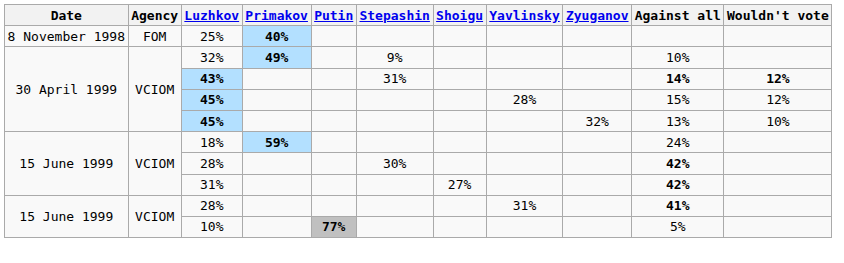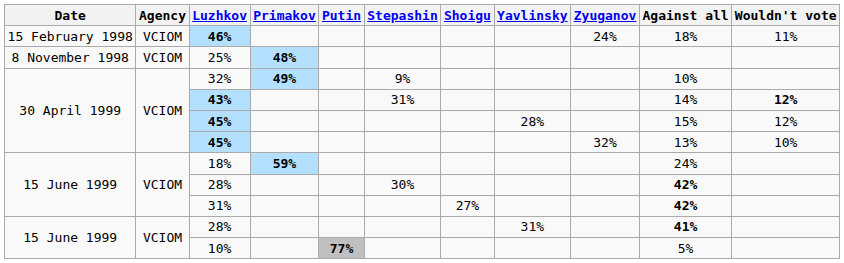 <table class=wikitable style=text-align:center>
 <tr>
 <th>Date</th>
 <th>Agency</th>
 <th><a href='#'>Luzhkov</a></th>
 <th><a href='#'>Primakov</a></th>
 <th><a href='#'>Putin</a></th>
 <th><a href='#'>Stepashin</a></th>
 <th><a href='#'>Shoigu</a></th>
 <th><a href='#'>Yavlinsky</a></th>
 <th><a href='#'>Zyuganov</a></th>
 <th>Against all</th>
 <th>Wouldn't vote</th>
 </tr>
 <tr>
+<td>15 February 1998</td>
+<td>VCIOM</td>
+<td style="background:#B3E0FF"><strong>46%</strong></td>
+<td></td>
+<td></td>
+<td></td>
+<td></td>
+<td></td>
+<td>24%</td>
+<td>18%</td>
+<td>11%</td>
+</tr>
+<tr>
 <td>8 November 1998</td>
-<td>FOM</td>
+<td>VCIOM</td>
 <td>25%</td>
-<td style="background:#B3E0FF"><strong>40%</strong></td>
+<td style="background:#B3E0FF"><strong>48%</strong></td>
 <td></td>
 <td></td>
 <td></td>
 <td></td>
 <td></td>
 <td></td>
 <td></td>
 </tr>
 <tr>
 <td rowspan=4>30 April 1999</td>
 <td rowspan=4>VCIOM</td>
 <td>32%</td>
 <td style="background:#B3E0FF"><strong>49%</strong></td>
 <td></td>
 <td>9%</td>
 <td></td>
 <td></td>
 <td></td>
 <td>10%</td>
 <td></td>
 </tr>
 <tr>
 <td style="background:#B3E0FF"><strong>43%</strong></td>
 <td></td>
 <td></td>
 <td>31%</td>
 <td></td>
 <td></td>
 <td></td>
-<td><strong>14%</strong></td>
+<td>14%</td>
 <td><strong>12%</strong></td>
 </tr>
 <tr>
 <td style="background:#B3E0FF"><strong>45%</strong></td>
 <td></td>
 <td></td>
 <td></td>
 <td></td>
 <td>28%</td>
 <td></td>
 <td>15%</td>
 <td>12%</td>
 </tr>
 <tr>
 <td style="background:#B3E0FF"><strong>45%</strong></td>
 <td></td>
 <td></td>
 <td></td>
 <td></td>
 <td></td>
 <td>32%</td>
 <td>13%</td>
 <td>10%</td>
 </tr>
 <tr>
 <td rowspan=3>15 June 1999</td>
 <td rowspan=3>VCIOM</td>
 <td>18%</td>
 <td style="background:#B3E0FF"><strong>59%</strong></td>
 <td></td>
 <td></td>
 <td></td>
 <td></td>
 <td></td>
 <td>24%</td>
 <td></td>
 </tr>
 <tr>
 <td>28%</td>
 <td></td>
 <td></td>
 <td>30%</td>
 <td></td>
 <td></td>
 <td></td>
 <td><strong>42%</strong></td>
 <td></td>
 </tr>
 <tr>
 <td>31%</td>
 <td></td>
 <td></td>
 <td></td>
 <td>27%</td>
 <td></td>
 <td></td>
 <td><strong>42%</strong></td>
 <td></td>
 </tr>
 <tr>
 <td rowspan=2>15 June 1999</td>
 <td rowspan=2>VCIOM</td>
 <td>28%</td>
 <td></td>
 <td></td>
 <td></td>
 <td></td>
 <td>31%</td>
 <td></td>
 <td><strong>41%</strong></td>
 <td></td>
 </tr>
 <tr>
 <td>10%</td>
 <td></td>
 <td style="background:#C0C0C0"><strong>77%</strong></td>
 <td></td>
 <td></td>
 <td></td>
 <td></td>
 <td>5%</td>
 <td></td>
 </tr>
 </table>
